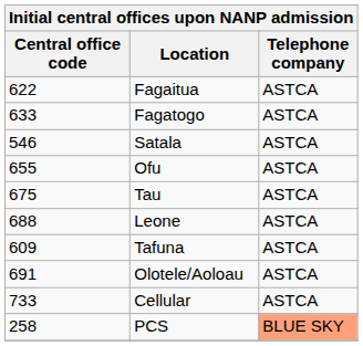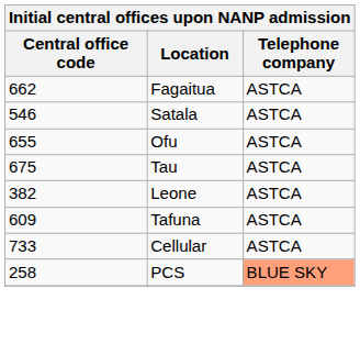 <table class=wikitable>
 <tr>
 <th colspan=3>Initial central offices upon NANP admission</th>
 </tr>
 <tr>
 <th>Central office<br>code</th>
 <th>Location</th>
 <th>Telephone<br>company</th>
 </tr>
 <tr>
-<td>622</td>
+<td>662</td>
 <td>Fagaitua</td>
-<td>ASTCA</td>
-</tr>
-<tr>
-<td>633</td>
-<td>Fagatogo</td>
 <td>ASTCA</td>
 </tr>
 <tr>
 <td>546</td>
 <td>Satala</td>
 <td>ASTCA</td>
 </tr>
 <tr>
 <td>655</td>
 <td>Ofu</td>
 <td>ASTCA</td>
 </tr>
 <tr>
 <td>675</td>
 <td>Tau</td>
 <td>ASTCA</td>
 </tr>
 <tr>
-<td>688</td>
+<td>382</td>
 <td>Leone</td>
 <td>ASTCA</td>
 </tr>
 <tr>
 <td>609</td>
 <td>Tafuna</td>
-<td>ASTCA</td>
-</tr>
-<tr>
-<td>691</td>
-<td>Olotele/Aoloau</td>
 <td>ASTCA</td>
 </tr>
 <tr>
 <td>733</td>
 <td>Cellular</td>
 <td>ASTCA</td>
 </tr>
 <tr>
 <td>258</td>
 <td>PCS</td>
 <td style="background: lightsalmon;">BLUE SKY</td>
 </tr>
 <tr>
 </tr>
 </table>
